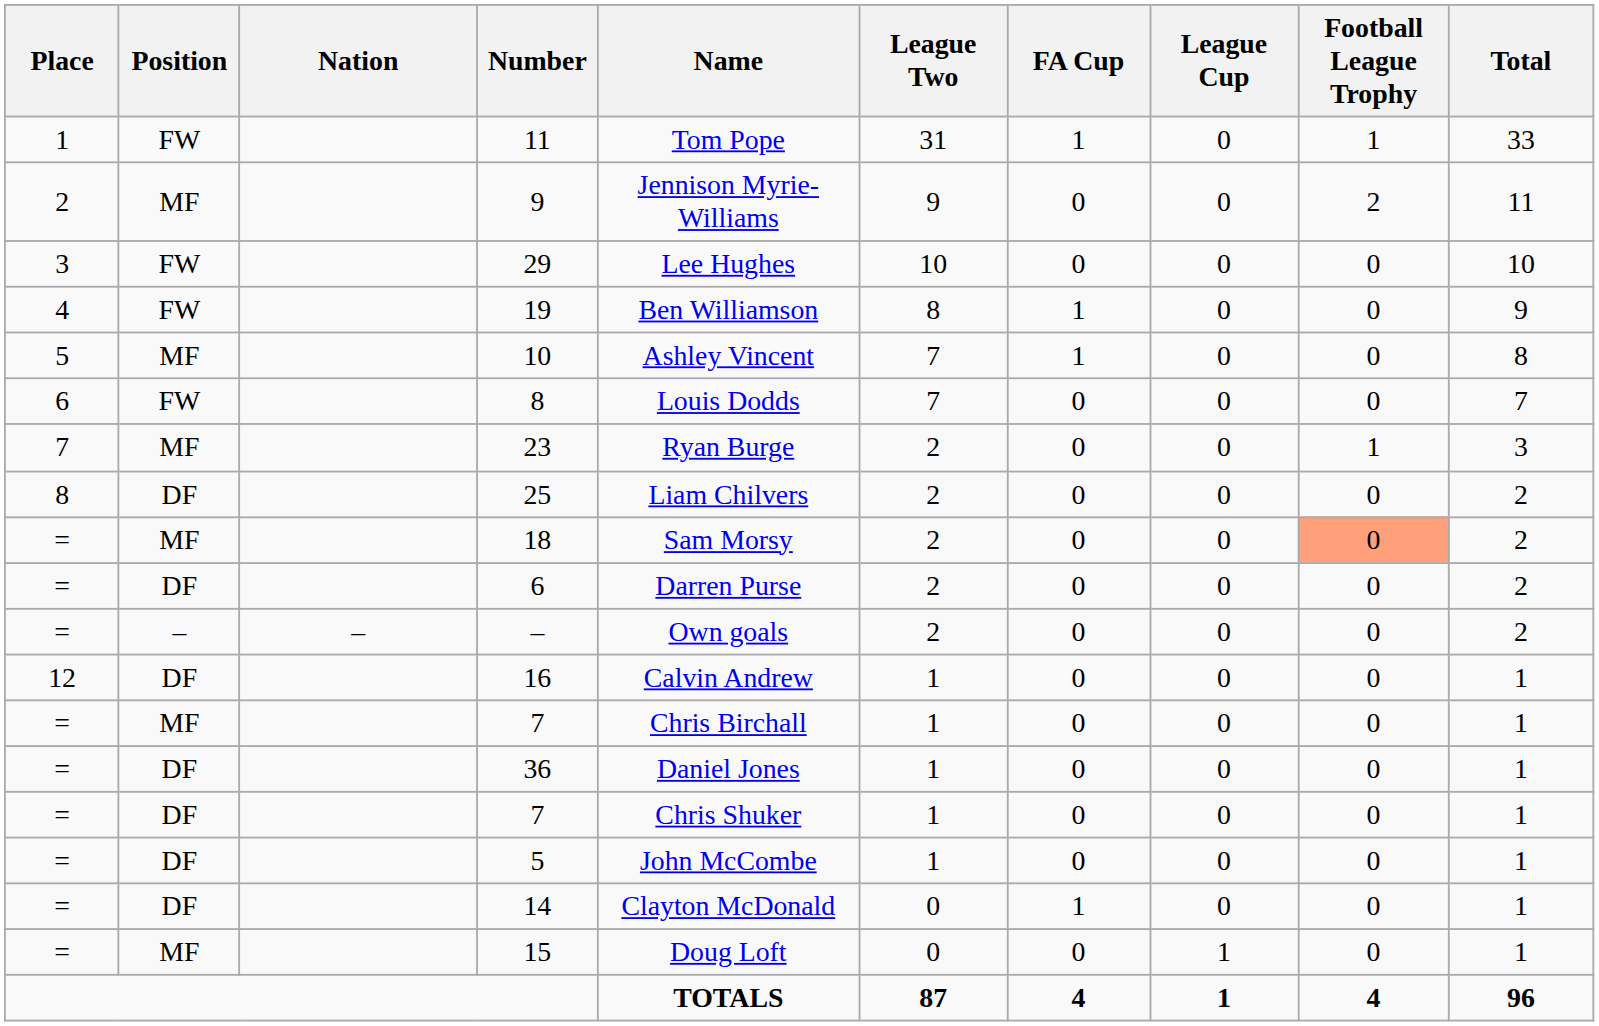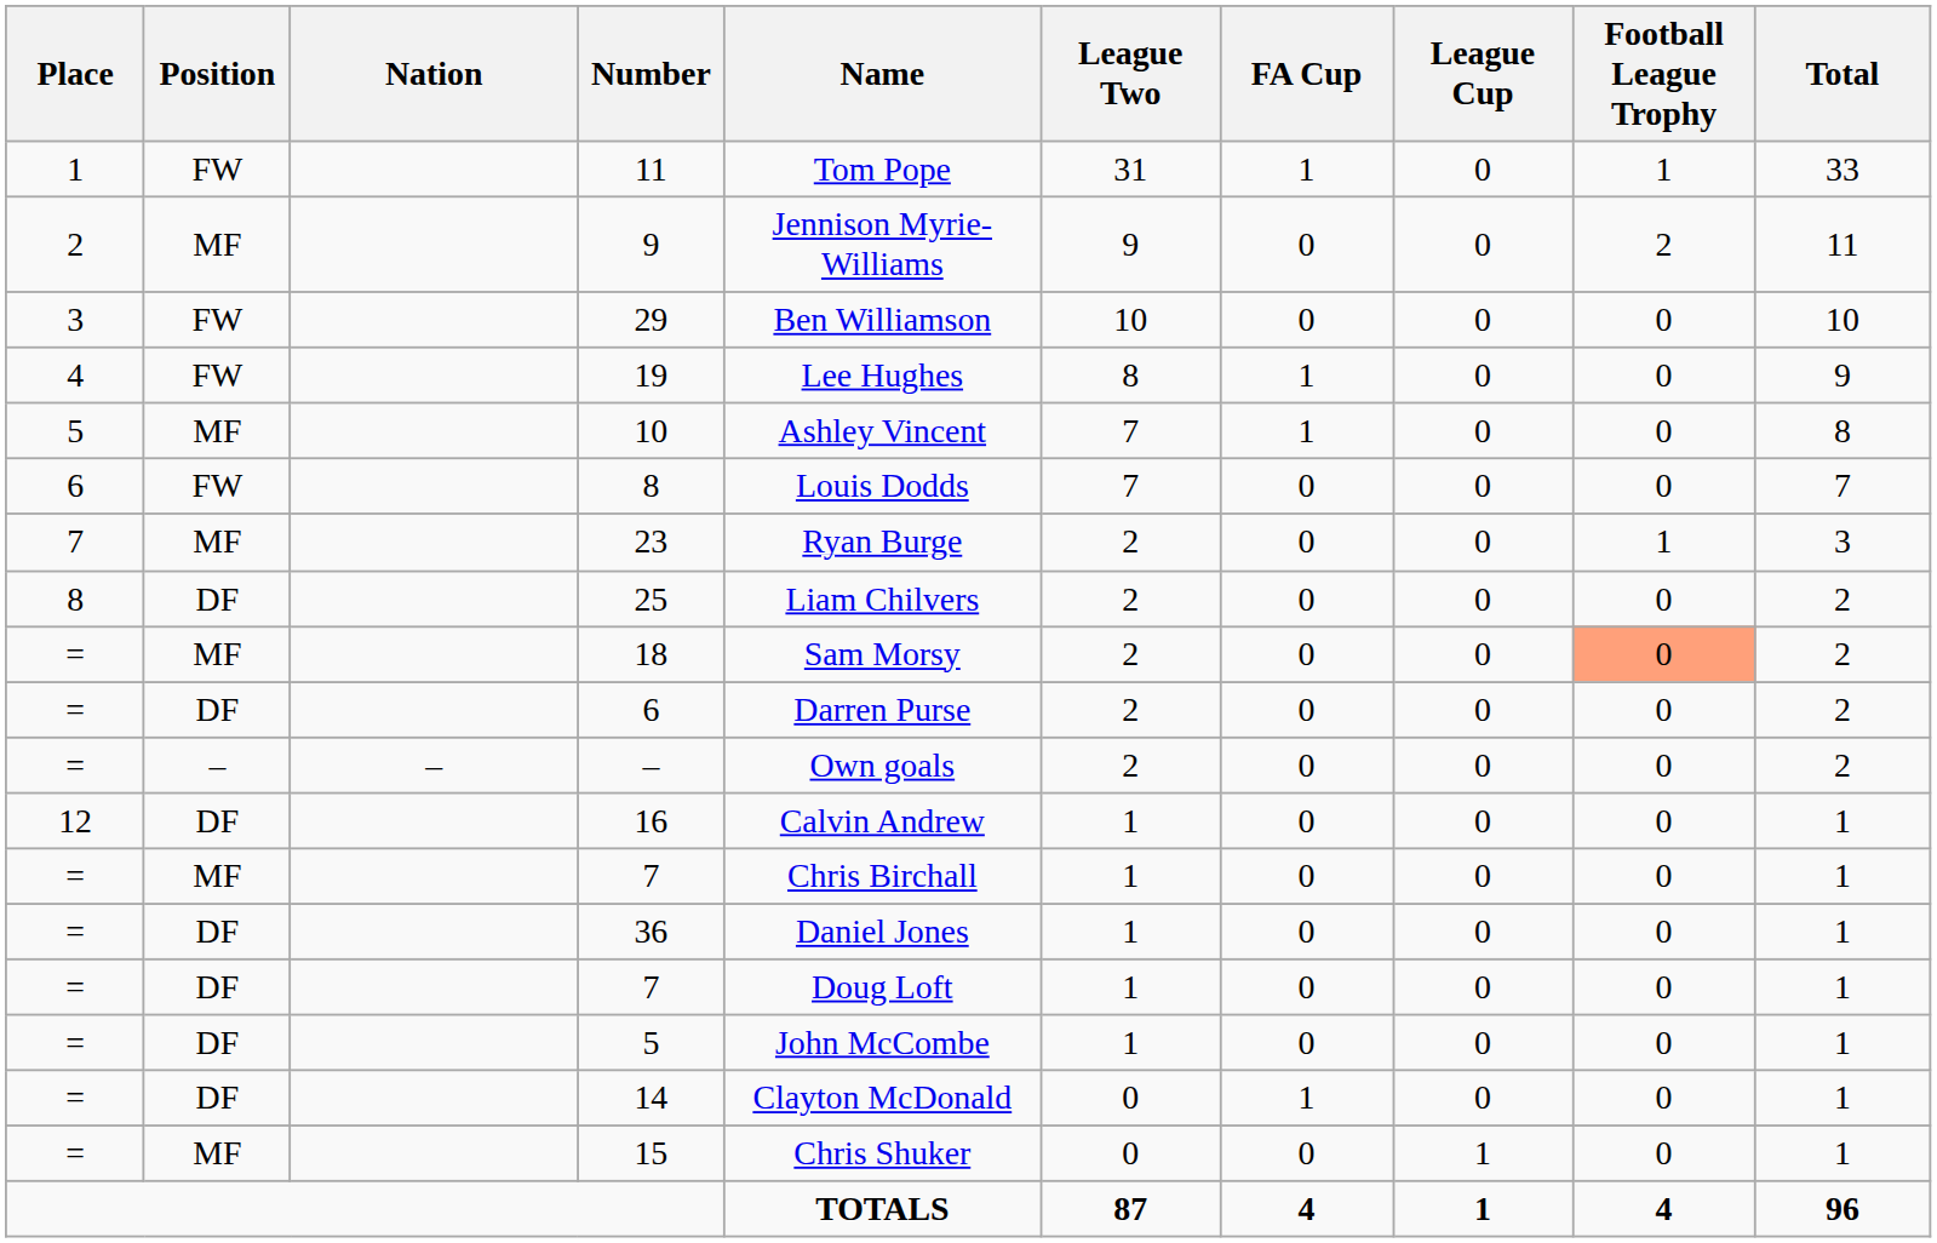 <table class="wikitable" style="font-size: 95%; text-align: center;">
 <tr>
 <th width=60>Place</th>
 <th width=60>Position</th>
 <th width=140>Nation</th>
 <th width=60>Number</th>
 <th width=150>Name</th>
 <th width=80>League Two</th>
 <th width=80>FA Cup</th>
 <th width=80>League Cup</th>
 <th width=80>Football League Trophy</th>
 <th width=80>Total</th>
 </tr>
 <tr>
 <td>1</td>
 <td>FW</td>
 <td></td>
 <td>11</td>
 <td><a href='#'>Tom Pope</a></td>
 <td>31</td>
 <td>1</td>
 <td>0</td>
 <td>1</td>
 <td>33</td>
 </tr>
 <tr>
 <td>2</td>
 <td>MF</td>
 <td></td>
 <td>9</td>
 <td><a href='#'>Jennison Myrie-Williams</a></td>
 <td>9</td>
 <td>0</td>
 <td>0</td>
 <td>2</td>
 <td>11</td>
 </tr>
 <tr>
 <td>3</td>
 <td>FW</td>
 <td></td>
 <td>29</td>
-<td><a href='#'>Lee Hughes</a></td>
+<td><a href='#'>Ben Williamson</a></td>
 <td>10</td>
 <td>0</td>
 <td>0</td>
 <td>0</td>
 <td>10</td>
 </tr>
 <tr>
 <td>4</td>
 <td>FW</td>
 <td></td>
 <td>19</td>
-<td><a href='#'>Ben Williamson</a></td>
+<td><a href='#'>Lee Hughes</a></td>
 <td>8</td>
 <td>1</td>
 <td>0</td>
 <td>0</td>
 <td>9</td>
 </tr>
 <tr>
 <td>5</td>
 <td>MF</td>
 <td></td>
 <td>10</td>
 <td><a href='#'>Ashley Vincent</a></td>
 <td>7</td>
 <td>1</td>
 <td>0</td>
 <td>0</td>
 <td>8</td>
 </tr>
 <tr>
 <td>6</td>
 <td>FW</td>
 <td></td>
 <td>8</td>
 <td><a href='#'>Louis Dodds</a></td>
 <td>7</td>
 <td>0</td>
 <td>0</td>
 <td>0</td>
 <td>7</td>
 </tr>
 <tr>
 <td>7</td>
 <td>MF</td>
 <td></td>
 <td>23</td>
 <td><a href='#'>Ryan Burge</a></td>
 <td>2</td>
 <td>0</td>
 <td>0</td>
 <td>1</td>
 <td>3</td>
 </tr>
 <tr>
 <td>8</td>
 <td>DF</td>
 <td></td>
 <td>25</td>
 <td><a href='#'>Liam Chilvers</a></td>
 <td>2</td>
 <td>0</td>
 <td>0</td>
 <td>0</td>
 <td>2</td>
 </tr>
 <tr>
 <td>=</td>
 <td>MF</td>
 <td></td>
 <td>18</td>
 <td><a href='#'>Sam Morsy</a></td>
 <td>2</td>
 <td>0</td>
 <td>0</td>
 <td style="background: lightsalmon;">0</td>
 <td>2</td>
 </tr>
 <tr>
 <td>=</td>
 <td>DF</td>
 <td></td>
 <td>6</td>
 <td><a href='#'>Darren Purse</a></td>
 <td>2</td>
 <td>0</td>
 <td>0</td>
 <td>0</td>
 <td>2</td>
 </tr>
 <tr>
 <td>=</td>
 <td>–</td>
 <td>–</td>
 <td>–</td>
 <td><a href='#'>Own goals</a></td>
 <td>2</td>
 <td>0</td>
 <td>0</td>
 <td>0</td>
 <td>2</td>
 </tr>
 <tr>
 <td>12</td>
 <td>DF</td>
 <td></td>
 <td>16</td>
 <td><a href='#'>Calvin Andrew</a></td>
 <td>1</td>
 <td>0</td>
 <td>0</td>
 <td>0</td>
 <td>1</td>
 </tr>
 <tr>
 <td>=</td>
 <td>MF</td>
 <td></td>
 <td>7</td>
 <td><a href='#'>Chris Birchall</a></td>
 <td>1</td>
 <td>0</td>
 <td>0</td>
 <td>0</td>
 <td>1</td>
 </tr>
 <tr>
 <td>=</td>
 <td>DF</td>
 <td></td>
 <td>36</td>
 <td><a href='#'>Daniel Jones</a></td>
 <td>1</td>
 <td>0</td>
 <td>0</td>
 <td>0</td>
 <td>1</td>
 </tr>
 <tr>
 <td>=</td>
 <td>DF</td>
 <td></td>
 <td>7</td>
-<td><a href='#'>Chris Shuker</a></td>
+<td><a href='#'>Doug Loft</a></td>
 <td>1</td>
 <td>0</td>
 <td>0</td>
 <td>0</td>
 <td>1</td>
 </tr>
 <tr>
 <td>=</td>
 <td>DF</td>
 <td></td>
 <td>5</td>
 <td><a href='#'>John McCombe</a></td>
 <td>1</td>
 <td>0</td>
 <td>0</td>
 <td>0</td>
 <td>1</td>
 </tr>
 <tr>
 <td>=</td>
 <td>DF</td>
 <td></td>
 <td>14</td>
 <td><a href='#'>Clayton McDonald</a></td>
 <td>0</td>
 <td>1</td>
 <td>0</td>
 <td>0</td>
 <td>1</td>
 </tr>
 <tr>
 <td>=</td>
 <td>MF</td>
 <td></td>
 <td>15</td>
-<td><a href='#'>Doug Loft</a></td>
+<td><a href='#'>Chris Shuker</a></td>
 <td>0</td>
 <td>0</td>
 <td>1</td>
 <td>0</td>
 <td>1</td>
 </tr>
 <tr>
 <td colspan="4"></td>
 <td><strong>TOTALS</strong></td>
 <td><strong>87</strong></td>
 <td><strong>4</strong></td>
 <td><strong>1</strong></td>
 <td><strong>4</strong></td>
 <td><strong>96</strong></td>
 </tr>
 </table>
